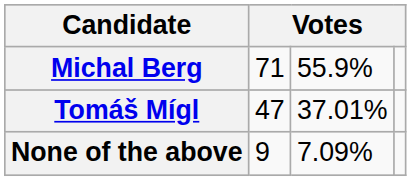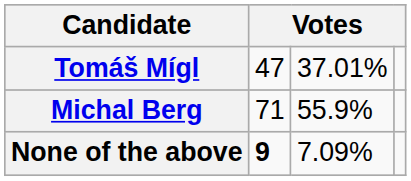 <table class="wikitable">
 <tr>
 <th>Candidate</th>
 <th colspan=3>Votes</th>
+</tr>
+<tr>
+<th><a href='#'>Tomáš Mígl</a></th>
+<td>47</td>
+<td>37.01%</td>
+<td></td>
 </tr>
 <tr>
 <th><a href='#'>Michal Berg</a></th>
 <td>71</td>
 <td>55.9%</td>
 <td></td>
 </tr>
 <tr>
-<th><a href='#'>Tomáš Mígl</a></th>
-<td>47</td>
-<td>37.01%</td>
-<td></td>
-</tr>
-<tr>
 <th>None of the above</th>
-<td>9</td>
+<td><strong>9</strong></td>
 <td>7.09%</td>
 <td></td>
 </tr>
 </table>
